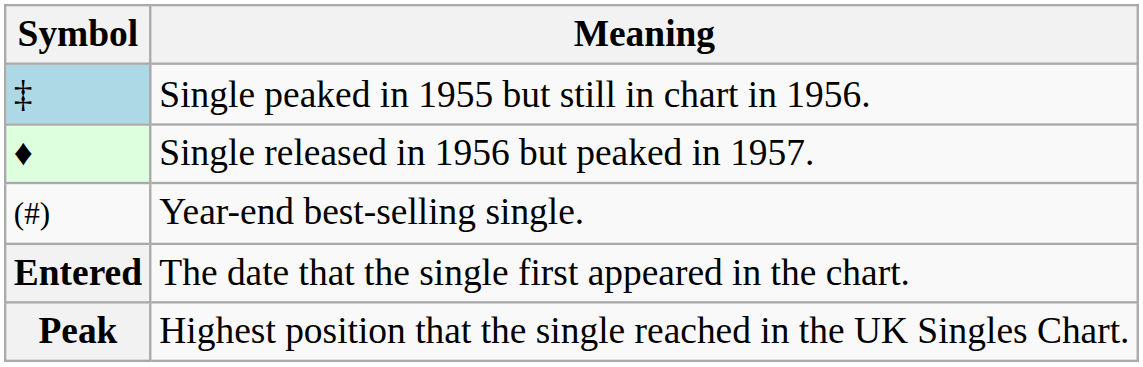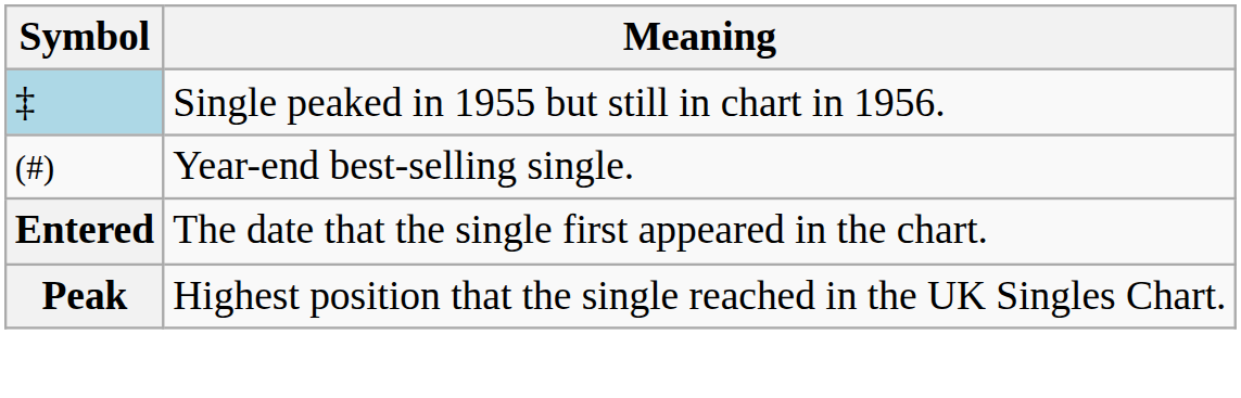 <table Class="wikitable">
 <tr>
 <th>Symbol</th>
 <th>Meaning</th>
 </tr>
 <tr>
 <td bgcolor=lightblue>‡</td>
 <td>Single peaked in 1955 but still in chart in 1956.</td>
-</tr>
-<tr>
-<td bgcolor=#DDFFDD>♦</td>
-<td>Single released in 1956 but peaked in 1957.</td>
 </tr>
 <tr>
 <td><small>(#)</small></td>
 <td>Year-end best-selling single.</td>
 </tr>
 <tr>
 <th>Entered</th>
 <td>The date that the single first appeared in the chart.</td>
 </tr>
 <tr>
 <th>Peak</th>
 <td>Highest position that the single reached in the UK Singles Chart.</td>
 </tr>
 </table>
